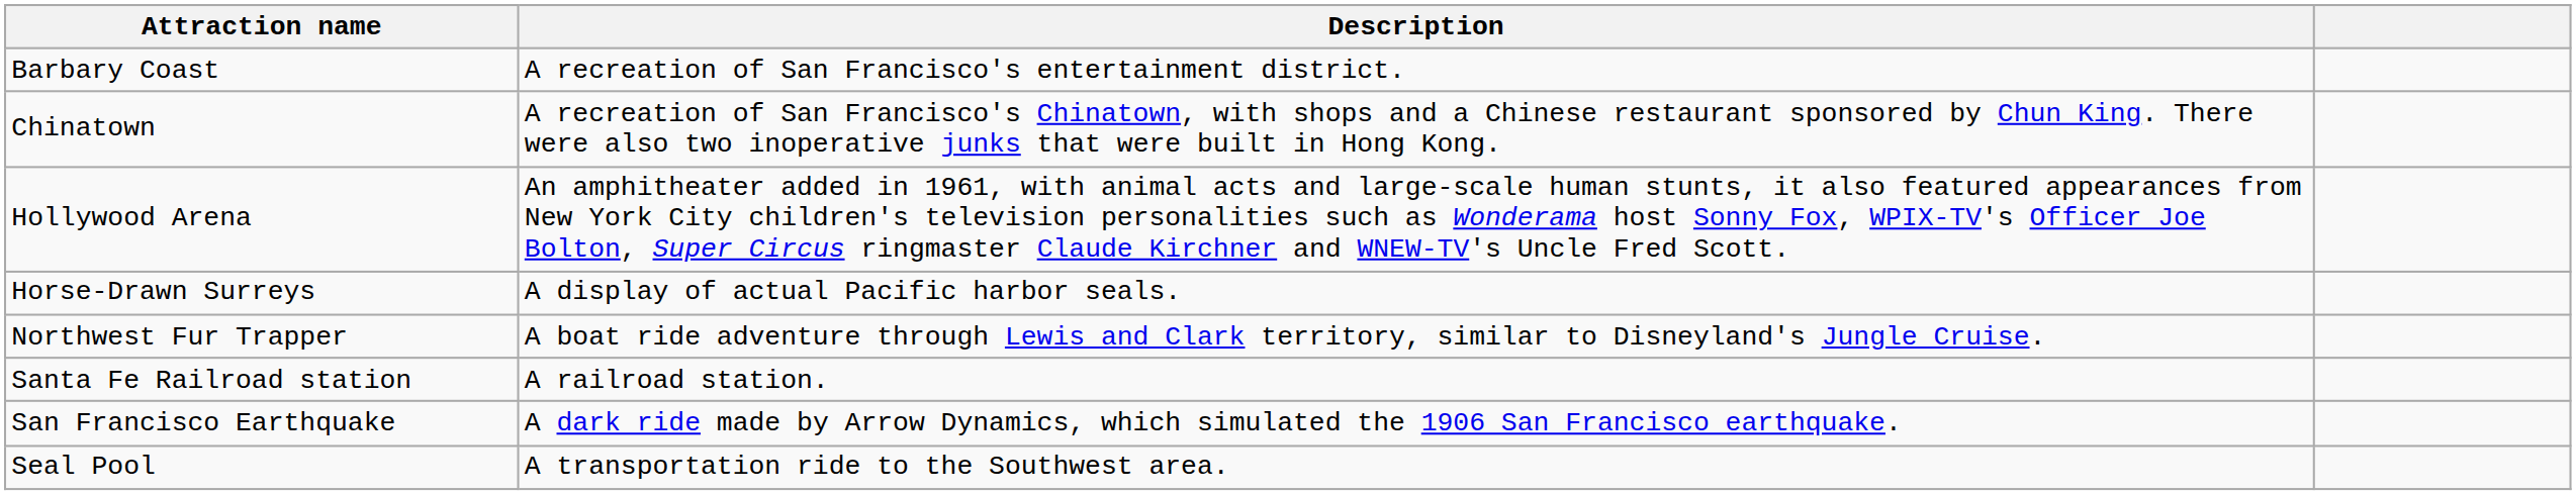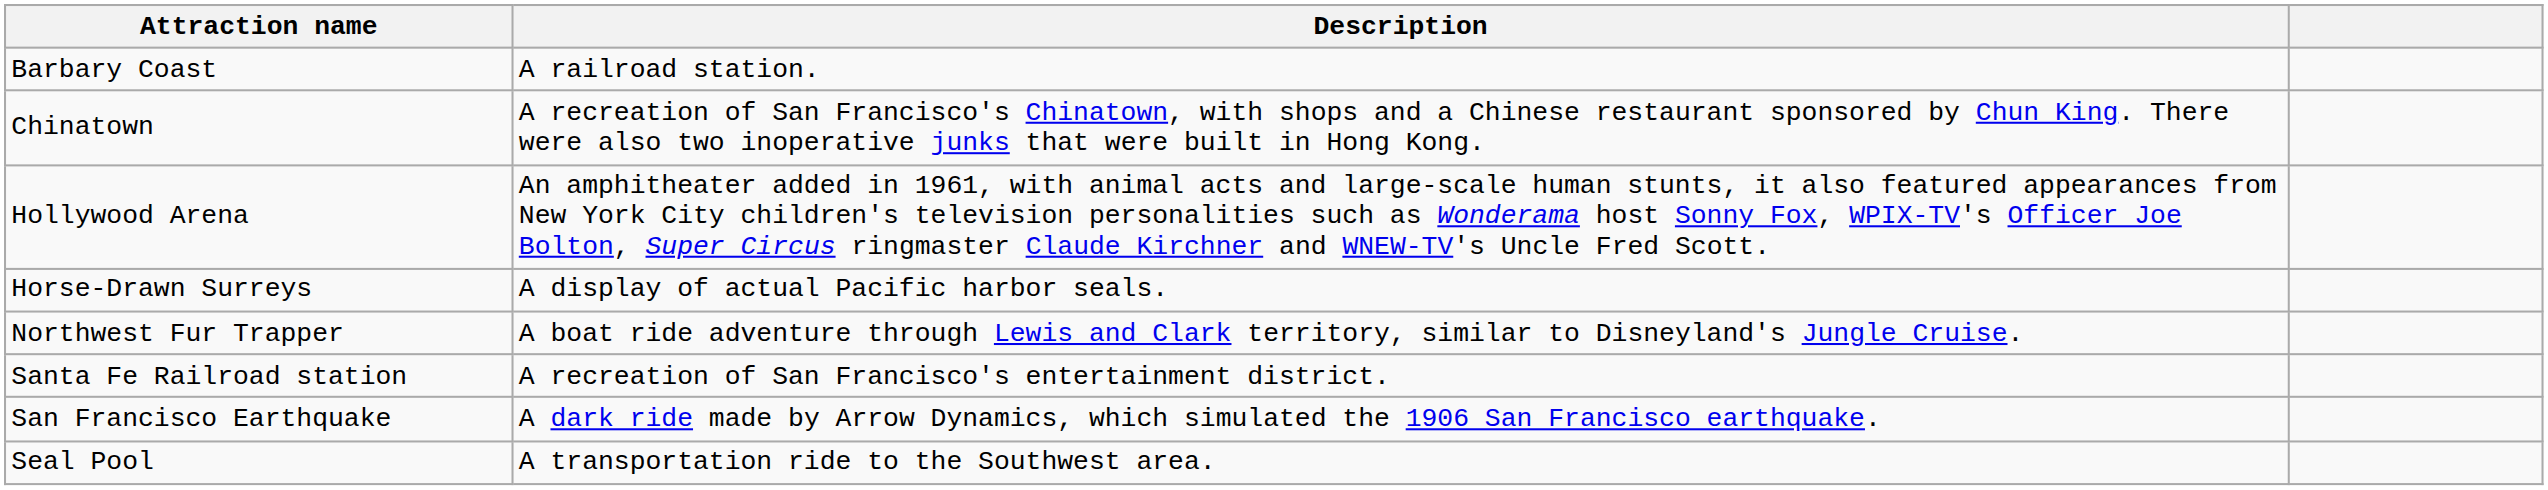 <table class="wikitable">
 <tr>
 <th width=20%>Attraction name</th>
 <th width=70%>Description</th>
 <th width=10%></th>
 </tr>
 <tr>
 <td>Barbary Coast</td>
-<td>A recreation of San Francisco's entertainment district.</td>
+<td>A railroad station.</td>
 <td></td>
 </tr>
 <tr>
 <td>Chinatown</td>
 <td>A recreation of San Francisco's <a href='#'>Chinatown</a>, with shops and a Chinese restaurant sponsored by <a href='#'>Chun King</a>. There were also two inoperative <a href='#'>junks</a> that were built in Hong Kong.</td>
 <td></td>
 </tr>
 <tr>
 <td>Hollywood Arena</td>
 <td>An amphitheater added in 1961, with animal acts and large-scale human stunts, it also featured appearances from New York City children's television personalities such as <em><a href='#'>Wonderama</a></em> host <a href='#'>Sonny Fox</a>, <a href='#'>WPIX-TV</a>'s <a href='#'>Officer Joe Bolton</a>, <em><a href='#'>Super Circus</a></em> ringmaster <a href='#'>Claude Kirchner</a> and <a href='#'>WNEW-TV</a>'s Uncle Fred Scott.</td>
 <td></td>
 </tr>
 <tr>
 <td>Horse-Drawn Surreys</td>
 <td>A display of actual Pacific harbor seals.</td>
 <td></td>
 </tr>
 <tr>
 <td>Northwest Fur Trapper</td>
 <td>A boat ride adventure through <a href='#'>Lewis and Clark</a> territory, similar to Disneyland's <a href='#'>Jungle Cruise</a>.</td>
 <td></td>
 </tr>
 <tr>
 <td>Santa Fe Railroad station</td>
-<td>A railroad station.</td>
+<td>A recreation of San Francisco's entertainment district.</td>
 <td></td>
 </tr>
 <tr>
 <td>San Francisco Earthquake</td>
 <td>A <a href='#'>dark ride</a> made by Arrow Dynamics, which simulated the <a href='#'>1906 San Francisco earthquake</a>.</td>
 <td></td>
 </tr>
 <tr>
 <td>Seal Pool</td>
 <td>A transportation ride to the Southwest area.</td>
 <td></td>
 </tr>
 </table>
